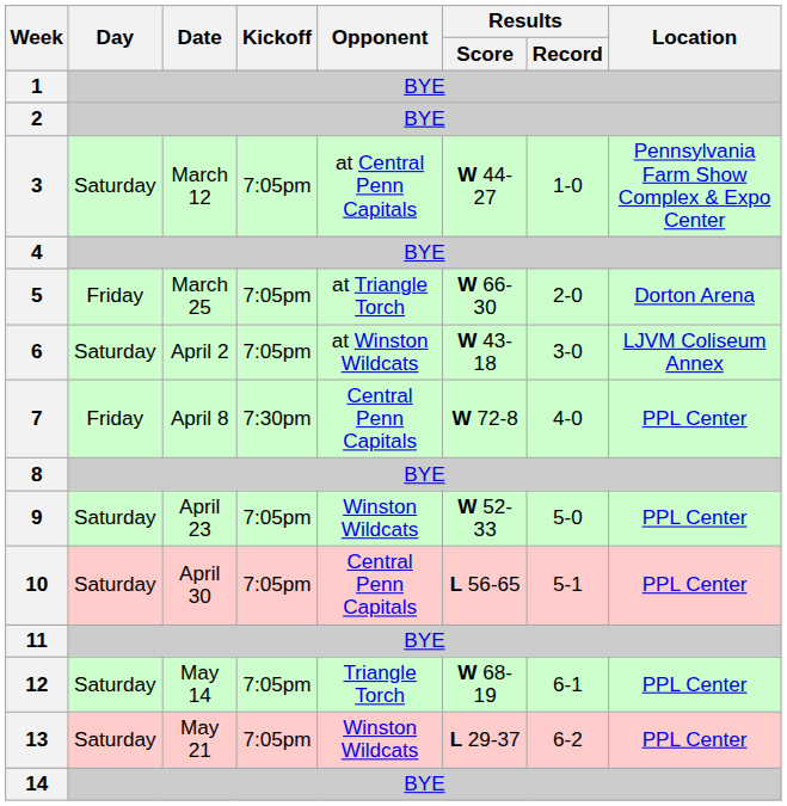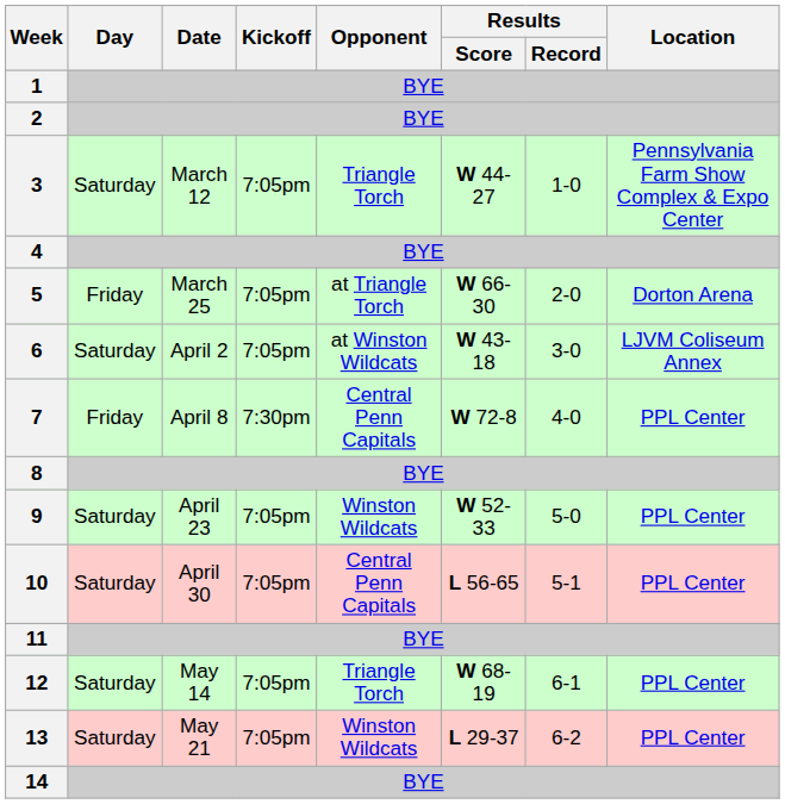 <table class="wikitable">
 <tr>
 <th rowspan="2" width="40">Week</th>
 <th rowspan="2" width="80">Day</th>
 <th rowspan="2" width="90">Date</th>
 <th rowspan="2" width="60">Kickoff</th>
 <th rowspan="2" width="180">Opponent</th>
 <th colspan="2" width="200">Results</th>
 <th rowspan="2" width="315">Location</th>
 </tr>
 <tr>
 <th width="140">Score</th>
 <th width="60">Record</th>
 </tr>
 <tr align="center" bgcolor="#CCCCCC">
 <th>1</th>
 <td colSpan=7><a href='#'>BYE</a></td>
 </tr>
 <tr align="center" bgcolor="#CCCCCC">
 <th>2</th>
 <td colSpan=7><a href='#'>BYE</a></td>
 </tr>
 <tr align="center" bgcolor="#CCFFCC">
 <th>3</th>
 <td>Saturday</td>
 <td>March 12</td>
 <td>7:05pm</td>
-<td>at <a href='#'>Central Penn Capitals</a></td>
+<td><a href='#'>Triangle Torch</a></td>
 <td><strong>W</strong> 44-27</td>
 <td>1-0</td>
 <td><a href='#'>Pennsylvania Farm Show Complex & Expo Center</a></td>
 </tr>
 <tr align="center" bgcolor="#CCCCCC">
 <th>4</th>
 <td colSpan=7><a href='#'>BYE</a></td>
 </tr>
 <tr align="center" bgcolor="#CCFFCC">
 <th>5</th>
 <td>Friday</td>
 <td>March 25</td>
 <td>7:05pm</td>
 <td>at <a href='#'>Triangle Torch</a></td>
 <td><strong>W</strong> 66-30</td>
 <td>2-0</td>
 <td><a href='#'>Dorton Arena</a></td>
 </tr>
 <tr align="center" bgcolor="#CCFFCC">
 <th>6</th>
 <td>Saturday</td>
 <td>April 2</td>
 <td>7:05pm</td>
 <td>at <a href='#'>Winston Wildcats</a></td>
 <td><strong>W</strong> 43-18</td>
 <td>3-0</td>
 <td><a href='#'>LJVM Coliseum Annex</a></td>
 </tr>
 <tr align="center" bgcolor="#CCFFCC">
 <th>7</th>
 <td>Friday</td>
 <td>April 8</td>
 <td>7:30pm</td>
 <td><a href='#'>Central Penn Capitals</a></td>
 <td><strong>W</strong> 72-8</td>
 <td>4-0</td>
 <td><a href='#'>PPL Center</a></td>
 </tr>
 <tr align="center" bgcolor="#CCCCCC">
 <th>8</th>
 <td colSpan=7><a href='#'>BYE</a></td>
 </tr>
 <tr align="center" bgcolor="#CCFFCC">
 <th>9</th>
 <td>Saturday</td>
 <td>April 23</td>
 <td>7:05pm</td>
 <td><a href='#'>Winston Wildcats</a></td>
 <td><strong>W</strong> 52-33</td>
 <td>5-0</td>
 <td><a href='#'>PPL Center</a></td>
 </tr>
 <tr align="center" bgcolor="#FFCCCC">
 <th>10</th>
 <td>Saturday</td>
 <td>April 30</td>
 <td>7:05pm</td>
 <td><a href='#'>Central Penn Capitals</a></td>
 <td><strong>L</strong> 56-65</td>
 <td>5-1</td>
 <td><a href='#'>PPL Center</a></td>
 </tr>
 <tr align="center" bgcolor="#CCCCCC">
 <th>11</th>
 <td colSpan=7><a href='#'>BYE</a></td>
 </tr>
 <tr align="center" bgcolor="#CCFFCC">
 <th>12</th>
 <td>Saturday</td>
 <td>May 14</td>
 <td>7:05pm</td>
 <td><a href='#'>Triangle Torch</a></td>
 <td><strong>W</strong> 68-19</td>
 <td>6-1</td>
 <td><a href='#'>PPL Center</a></td>
 </tr>
 <tr align="center" bgcolor="#FFCCCC">
 <th>13</th>
 <td>Saturday</td>
 <td>May 21</td>
 <td>7:05pm</td>
 <td><a href='#'>Winston Wildcats</a></td>
 <td><strong>L</strong> 29-37</td>
 <td>6-2</td>
 <td><a href='#'>PPL Center</a></td>
 </tr>
 <tr align="center" bgcolor="#CCCCCC">
 <th>14</th>
 <td colSpan=7><a href='#'>BYE</a></td>
 </tr>
 </table>
